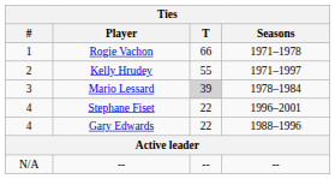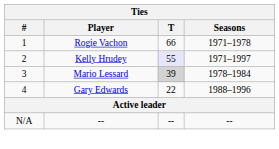 <table class="wikitable" style="text-align: center; font-size: 95%" width="70%">
 <tr>
 <th colspan="4"> Ties</th>
 </tr>
 <tr>
 <th>#</th>
 <th>Player</th>
 <th>T</th>
 <th>Seasons</th>
 </tr>
 <tr>
 <td>1</td>
 <td><a href='#'>Rogie Vachon</a></td>
 <td>66</td>
 <td>1971–1978</td>
 </tr>
 <tr>
 <td>2</td>
 <td><a href='#'>Kelly Hrudey</a></td>
-<td>55</td>
+<td style="background: lavender;">55</td>
 <td>1971–1997</td>
 </tr>
 <tr>
 <td>3</td>
 <td><a href='#'>Mario Lessard</a></td>
 <td style="background: lightgrey;">39</td>
 <td>1978–1984</td>
-</tr>
-<tr>
-<td>4</td>
-<td><a href='#'>Stephane Fiset</a></td>
-<td>22</td>
-<td>1996–2001</td>
 </tr>
 <tr>
 <td>4</td>
 <td><a href='#'>Gary Edwards</a></td>
 <td>22</td>
 <td>1988–1996</td>
 </tr>
 <tr>
 <th colspan="4">Active leader</th>
 </tr>
 <tr>
 <td>N/A</td>
 <td>--</td>
 <td>--</td>
 <td>--</td>
 </tr>
 </table>
